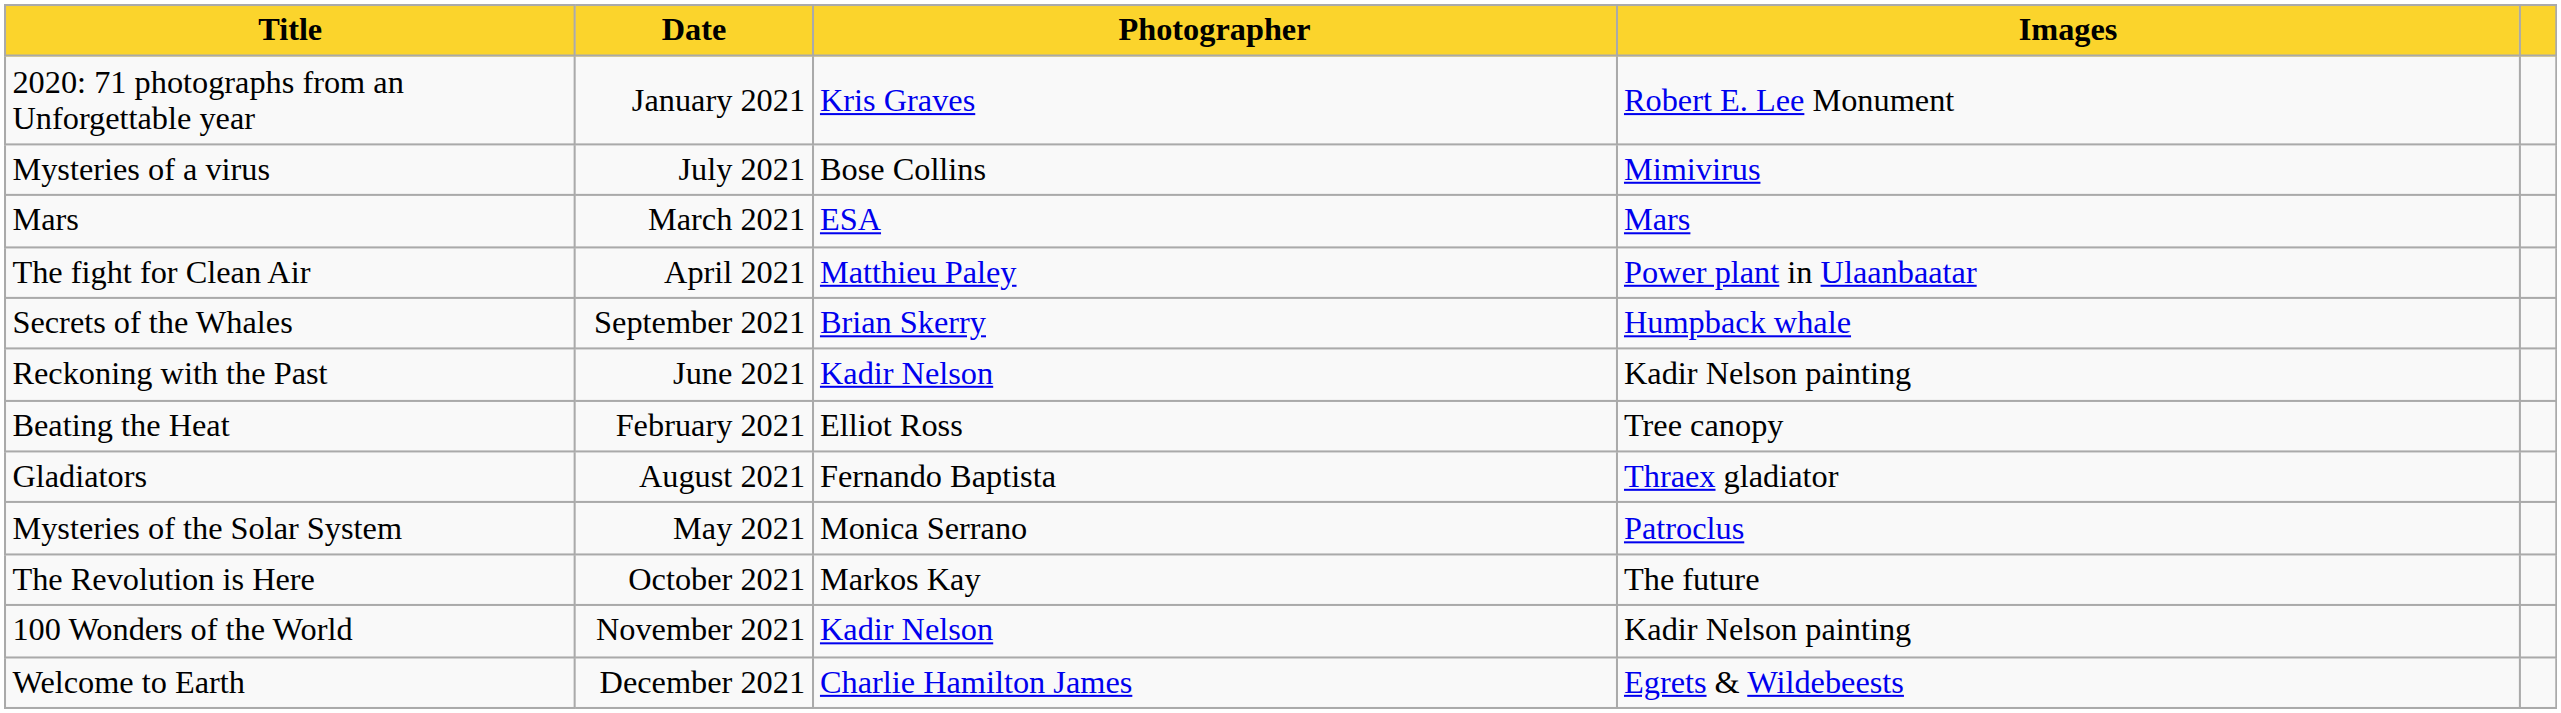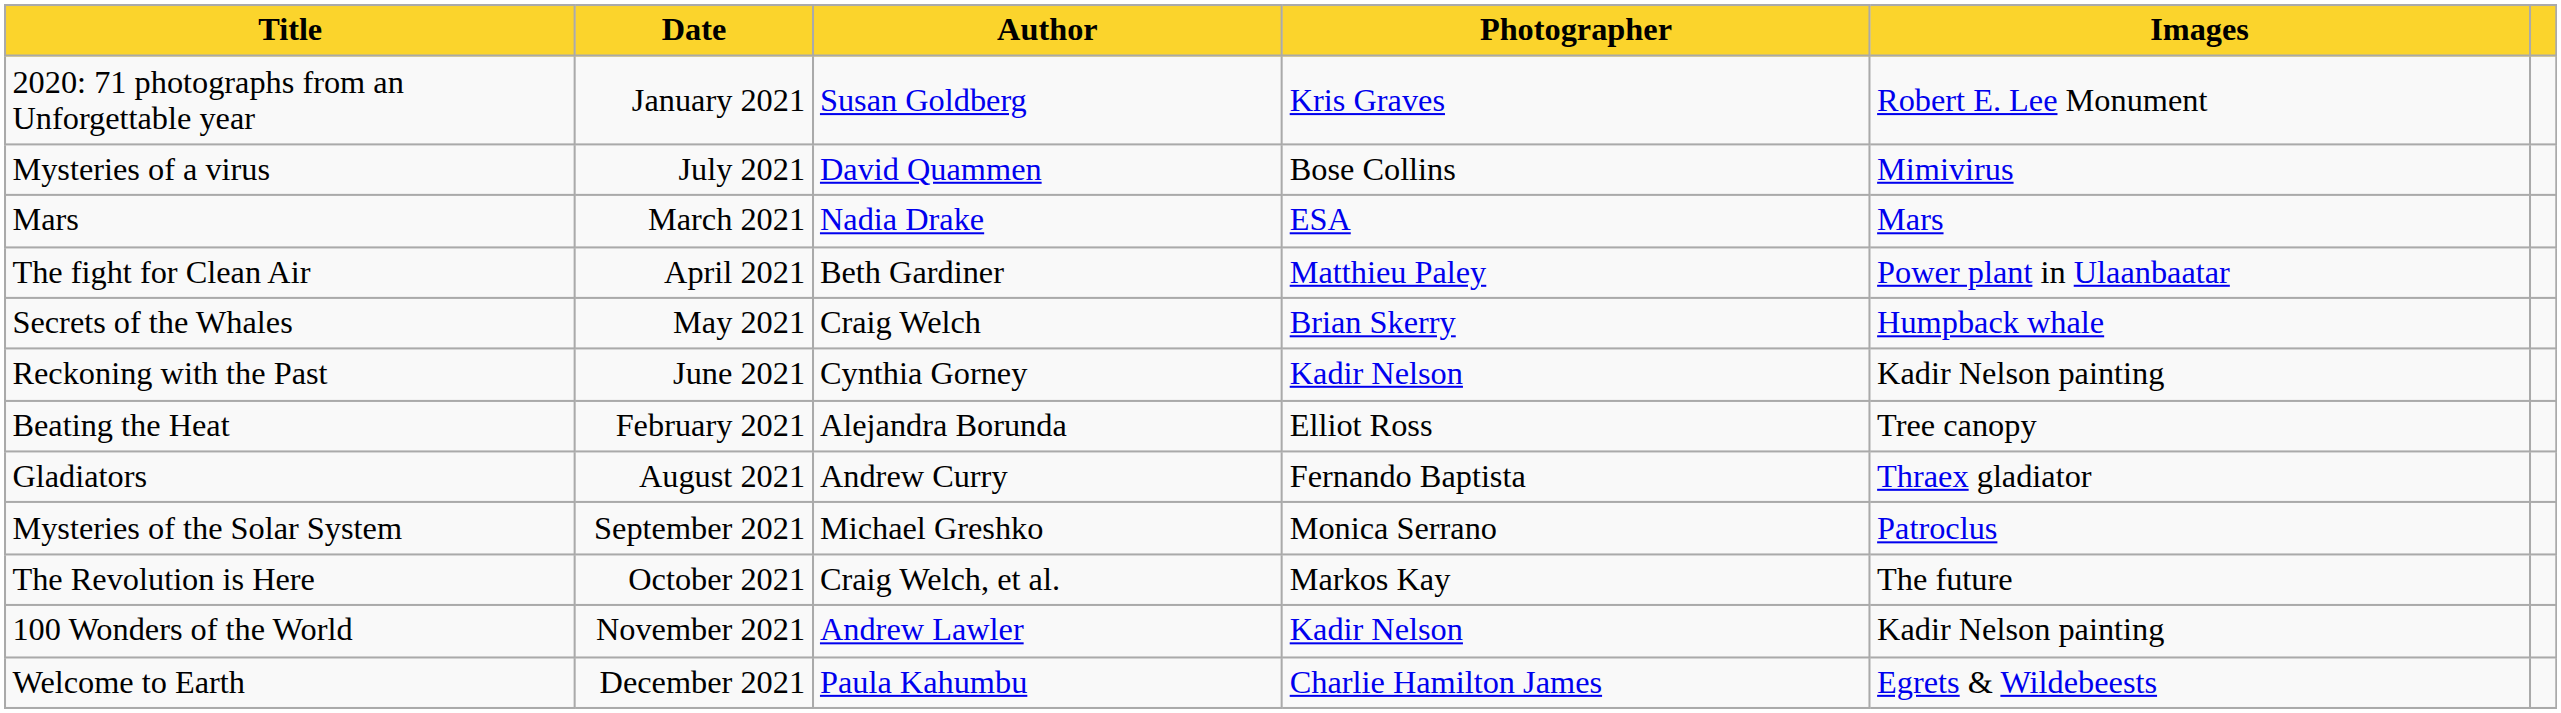 <table class="wikitable sortable" style="width:100%">
 <tr>
 <th scope="col" class="unsortable" style="background-color:#fbd42c;" width=275px>Title</th>
 <th scope="col" style="background-color:#fbd42c;" width=110>Date</th>
+<th scope="col" style="background-color:#fbd42c;">Author</th>
 <th scope="col" style="background-color:#fbd42c;">Photographer</th>
 <th scope="col" class="unsortable" style="background-color:#fbd42c;">Images</th>
 <th scope="col" class="unsortable" style="background-color:#fbd42c;"></th>
 </tr>
 <tr>
 <td scope="row">2020: 71 photographs from an Unforgettable year</td>
 <td style="text-align:right;" data-sort-value="01/2021">January 2021</td>
+<td><a href='#'>Susan Goldberg</a></td>
 <td><a href='#'>Kris Graves</a></td>
 <td><a href='#'>Robert E. Lee</a> Monument</td>
 <td></td>
 </tr>
 <tr>
 <td scope="row">Mysteries of a virus</td>
 <td style="text-align:right;" data-sort-value="07/2021">July 2021</td>
+<td><a href='#'>David Quammen</a></td>
 <td>Bose Collins</td>
 <td><a href='#'>Mimivirus</a></td>
 <td></td>
 </tr>
 <tr>
 <td scope="row">Mars</td>
 <td style="text-align:right;" data-sort-value="03/2021">March 2021</td>
+<td><a href='#'>Nadia Drake</a></td>
 <td><a href='#'>ESA</a></td>
 <td><a href='#'>Mars</a></td>
 <td></td>
 </tr>
 <tr>
 <td scope="row">The fight for Clean Air</td>
 <td style="text-align:right;" data-sort-value="04/2021">April 2021</td>
+<td>Beth Gardiner</td>
 <td><a href='#'>Matthieu Paley</a></td>
 <td><a href='#'>Power plant</a> in <a href='#'>Ulaanbaatar</a></td>
 <td></td>
 </tr>
 <tr>
 <td scope="row">Secrets of the Whales</td>
-<td style="text-align:right;" data-sort-value="09/2021">September 2021</td>
+<td style="text-align:right;" data-sort-value="05/2021">May 2021</td>
+<td>Craig Welch</td>
 <td><a href='#'>Brian Skerry</a></td>
 <td><a href='#'>Humpback whale</a></td>
 <td></td>
 </tr>
 <tr>
 <td scope="row">Reckoning with the Past</td>
 <td style="text-align:right;" data-sort-value="06/2021">June 2021</td>
+<td>Cynthia Gorney</td>
 <td><a href='#'>Kadir Nelson</a></td>
 <td>Kadir Nelson painting</td>
 <td></td>
 </tr>
 <tr>
 <td scope="row">Beating the Heat</td>
 <td style="text-align:right;" data-sort-value="02/2021">February 2021</td>
+<td>Alejandra Borunda</td>
 <td>Elliot Ross</td>
 <td>Tree canopy</td>
 <td></td>
 </tr>
 <tr>
 <td scope="row">Gladiators</td>
 <td style="text-align:right;" data-sort-value="08/2021">August 2021</td>
+<td>Andrew Curry</td>
 <td>Fernando Baptista</td>
 <td><a href='#'>Thraex</a> gladiator</td>
 <td></td>
 </tr>
 <tr>
 <td scope="row">Mysteries of the Solar System</td>
-<td style="text-align:right;" data-sort-value="05/2021">May 2021</td>
+<td style="text-align:right;" data-sort-value="09/2021">September 2021</td>
+<td>Michael Greshko</td>
 <td>Monica Serrano</td>
 <td><a href='#'>Patroclus</a></td>
 <td></td>
 </tr>
 <tr>
 <td scope="row">The Revolution is Here</td>
 <td style="text-align:right;" data-sort-value="10/2021">October 2021</td>
+<td>Craig Welch, et al.</td>
 <td>Markos Kay</td>
 <td>The future</td>
 <td></td>
 </tr>
 <tr>
 <td scope="row">100 Wonders of the World</td>
 <td style="text-align:right;" data-sort-value="11/2021">November 2021</td>
+<td><a href='#'>Andrew Lawler</a></td>
 <td><a href='#'>Kadir Nelson</a></td>
 <td>Kadir Nelson painting</td>
 <td></td>
 </tr>
 <tr>
 <td scope="row">Welcome to Earth</td>
 <td style="text-align:right;" data-sort-value="12/2021">December 2021</td>
+<td><a href='#'>Paula Kahumbu</a></td>
 <td><a href='#'>Charlie Hamilton James</a></td>
 <td><a href='#'>Egrets</a> & <a href='#'>Wildebeests</a></td>
 <td></td>
 </tr>
 </table>
